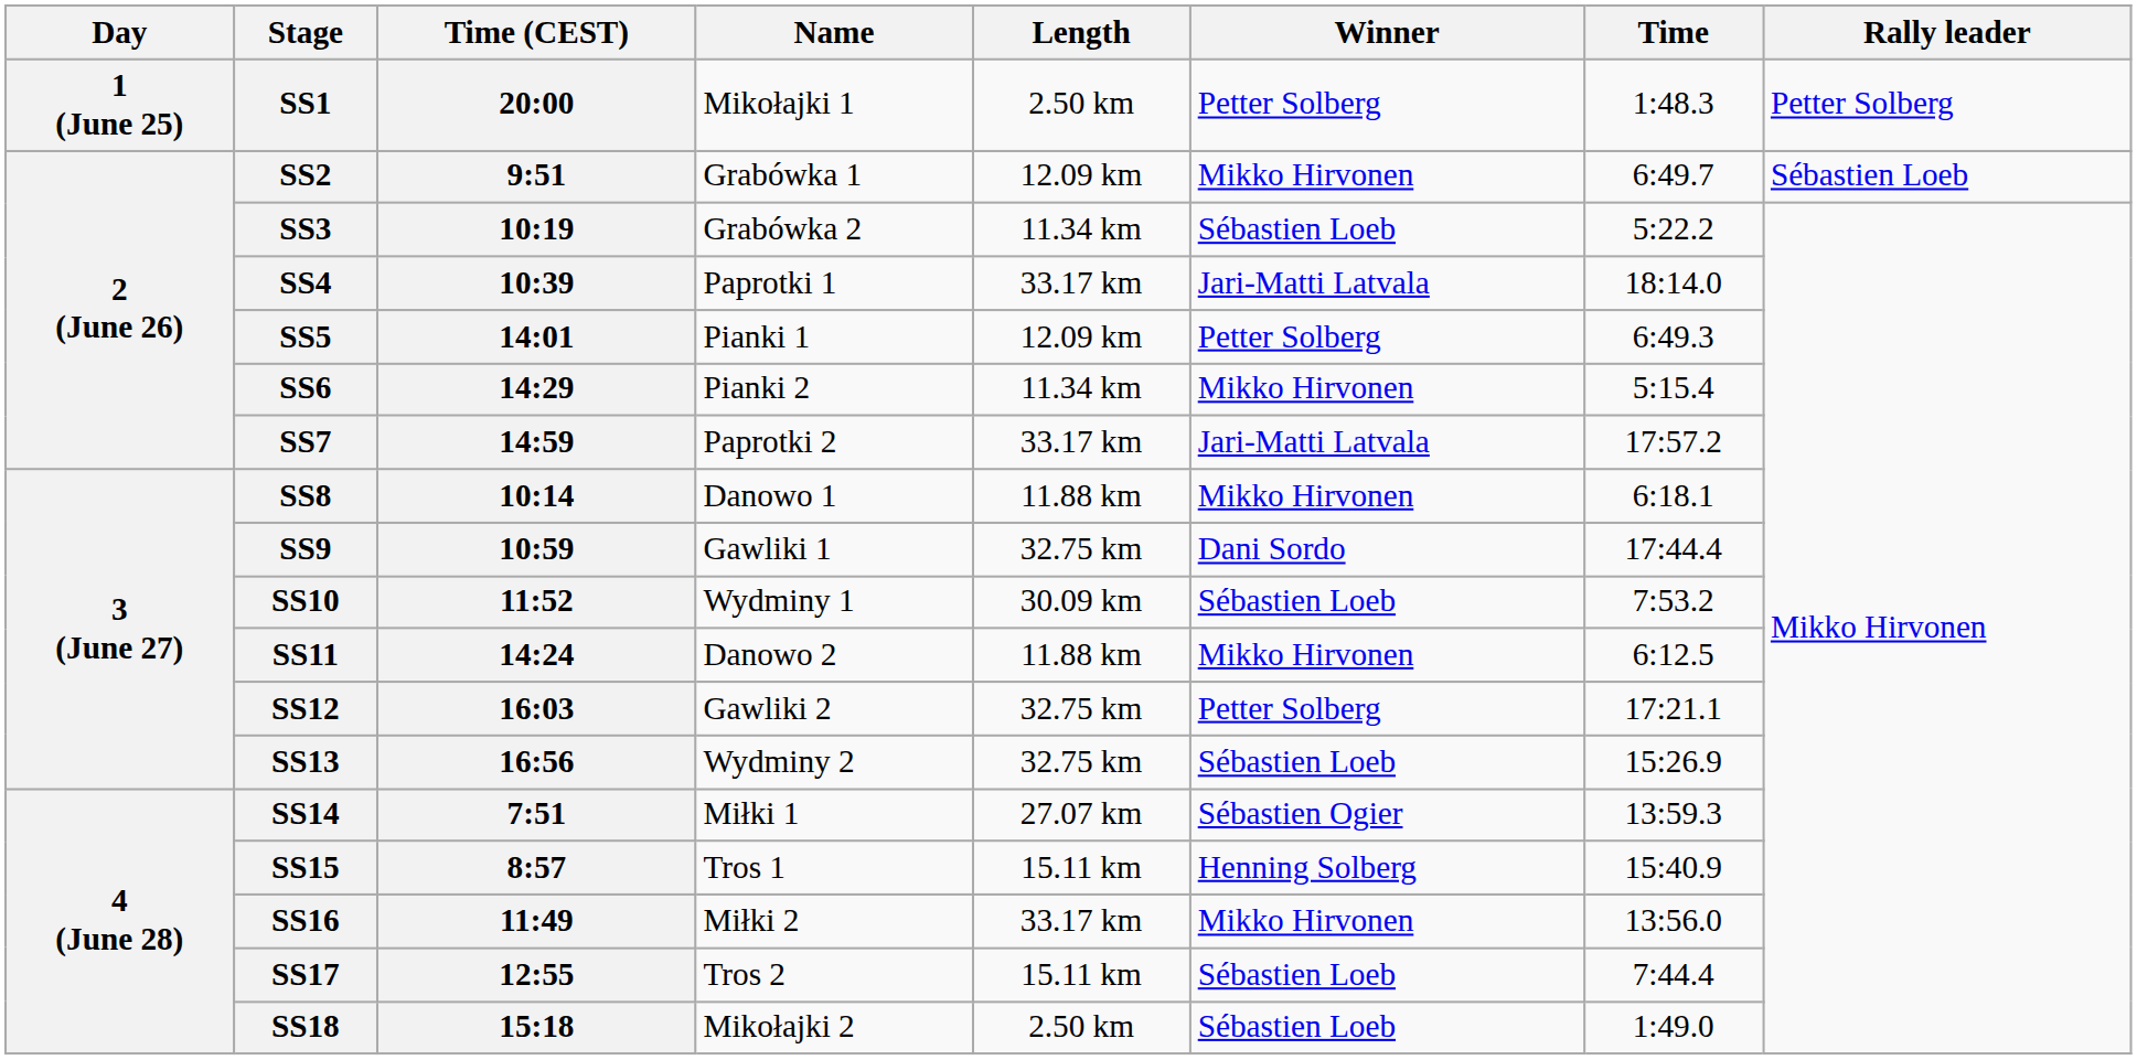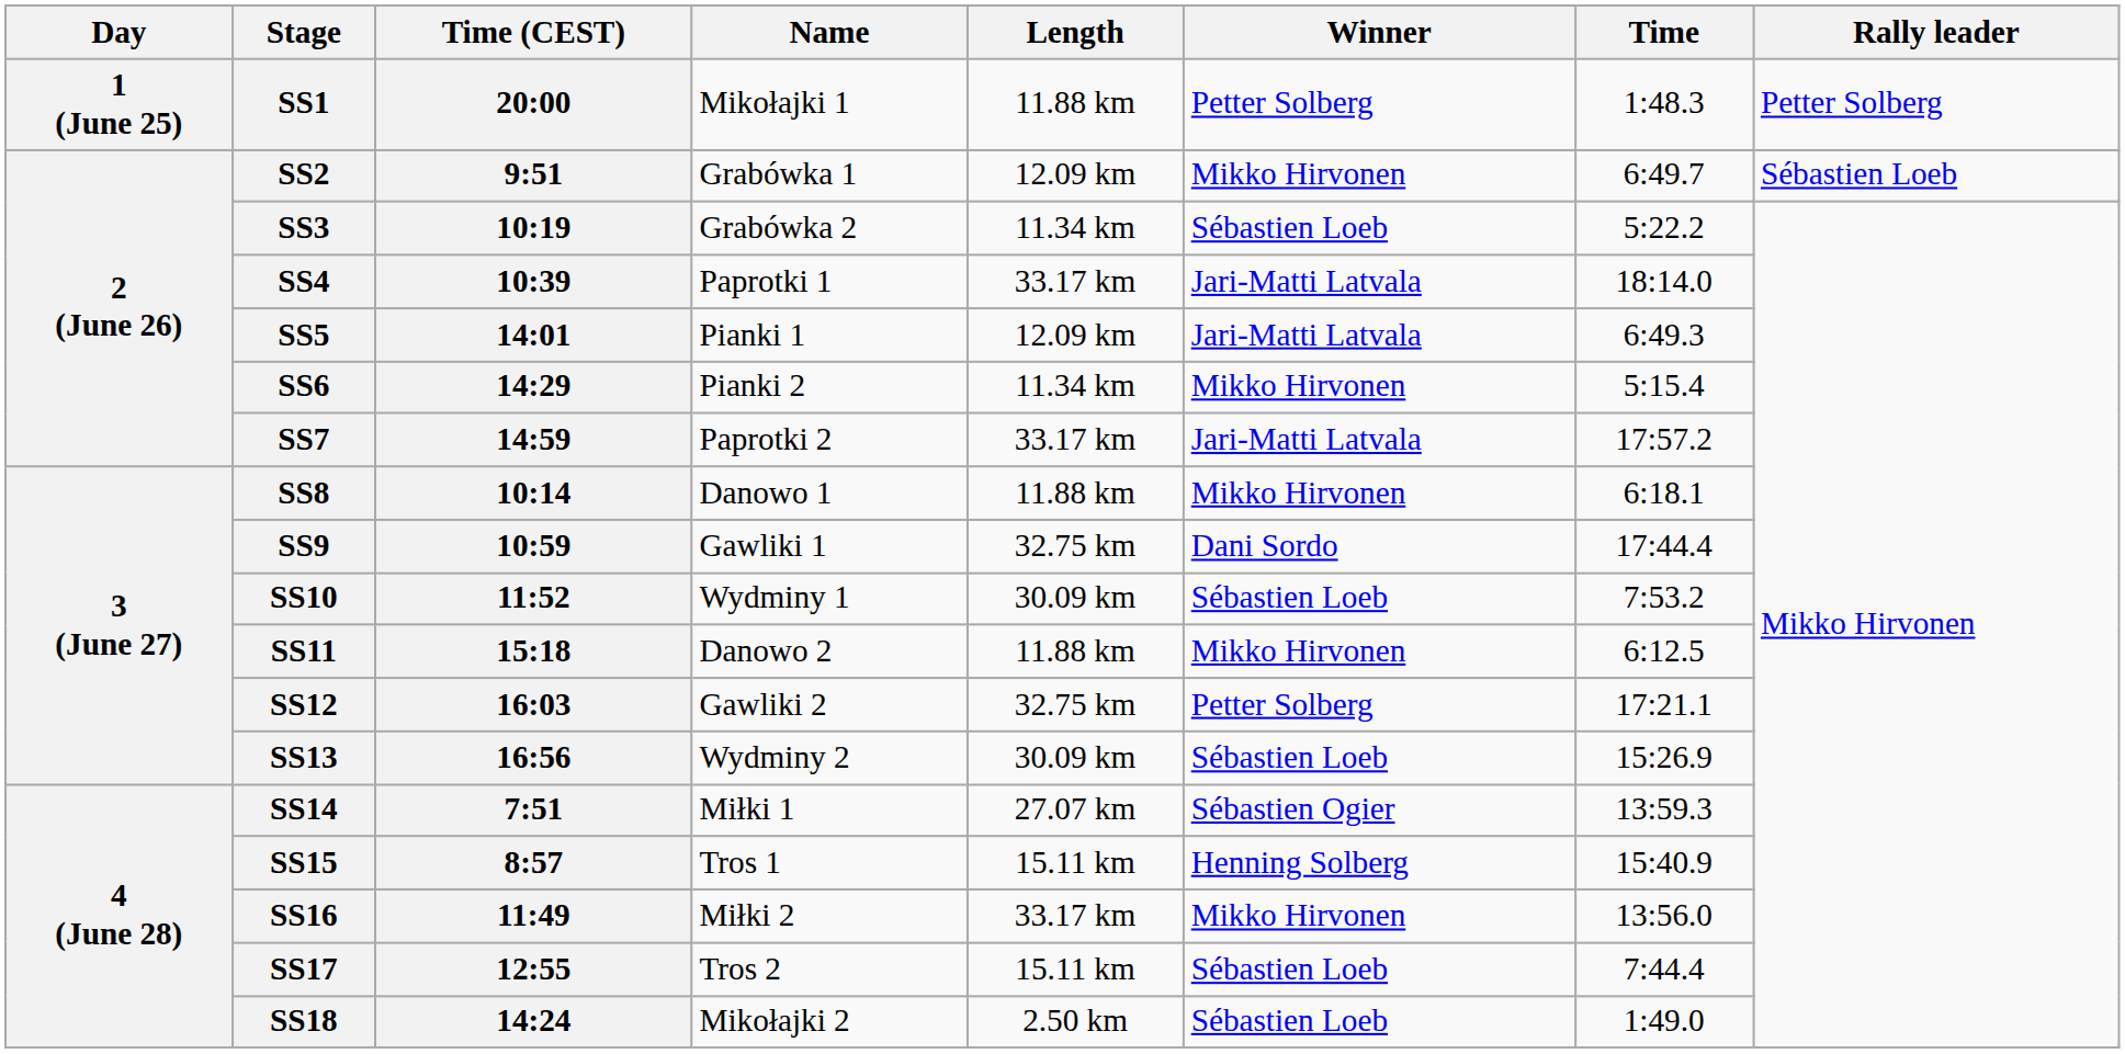 <table class="wikitable" width=100% style="text-align: center; font-size: 90%; max-width: 950px;">
 <tr>
 <th>Day</th>
 <th>Stage</th>
 <th>Time (CEST)</th>
 <th>Name</th>
 <th>Length</th>
 <th>Winner</th>
 <th>Time</th>
 <th>Rally leader</th>
 </tr>
 <tr>
 <th rowspan="1">1<br>(June 25)</th>
 <th>SS1</th>
 <th>20:00</th>
 <td align="left">Mikołajki 1</td>
-<td>2.50 km</td>
+<td>11.88 km</td>
 <td align="left"> <a href='#'>Petter Solberg</a></td>
 <td>1:48.3</td>
 <td align="left"> <a href='#'>Petter Solberg</a></td>
 </tr>
 <tr>
 <th rowspan="6">2<br>(June 26)</th>
 <th>SS2</th>
 <th>9:51</th>
 <td align="left">Grabówka 1</td>
 <td>12.09 km</td>
 <td align="left"> <a href='#'>Mikko Hirvonen</a></td>
 <td>6:49.7</td>
 <td align="left"> <a href='#'>Sébastien Loeb</a></td>
 </tr>
 <tr>
 <th>SS3</th>
 <th>10:19</th>
 <td align="left">Grabówka 2</td>
 <td>11.34 km</td>
 <td align="left"> <a href='#'>Sébastien Loeb</a></td>
 <td>5:22.2</td>
 <td align="left" rowspan=16> <a href='#'>Mikko Hirvonen</a></td>
 </tr>
 <tr>
 <th>SS4</th>
 <th>10:39</th>
 <td align="left">Paprotki 1</td>
 <td>33.17 km</td>
 <td align="left"> <a href='#'>Jari-Matti Latvala</a></td>
 <td>18:14.0</td>
 </tr>
 <tr>
 <th>SS5</th>
 <th>14:01</th>
 <td align="left">Pianki 1</td>
 <td>12.09 km</td>
-<td align="left"> <a href='#'>Petter Solberg</a></td>
+<td align="left"> <a href='#'>Jari-Matti Latvala</a></td>
 <td>6:49.3</td>
 </tr>
 <tr>
 <th>SS6</th>
 <th>14:29</th>
 <td align="left">Pianki 2</td>
 <td>11.34 km</td>
 <td align="left"> <a href='#'>Mikko Hirvonen</a></td>
 <td>5:15.4</td>
 </tr>
 <tr>
 <th>SS7</th>
 <th>14:59</th>
 <td align="left">Paprotki 2</td>
 <td>33.17 km</td>
 <td align="left"> <a href='#'>Jari-Matti Latvala</a></td>
 <td>17:57.2</td>
 </tr>
 <tr>
 <th rowspan="6">3<br>(June 27)</th>
 <th>SS8</th>
 <th>10:14</th>
 <td align="left">Danowo 1</td>
 <td>11.88 km</td>
 <td align="left"> <a href='#'>Mikko Hirvonen</a></td>
 <td>6:18.1</td>
 </tr>
 <tr>
 <th>SS9</th>
 <th>10:59</th>
 <td align="left">Gawliki 1</td>
 <td>32.75 km</td>
 <td align="left"> <a href='#'>Dani Sordo</a></td>
 <td>17:44.4</td>
 </tr>
 <tr>
 <th>SS10</th>
 <th>11:52</th>
 <td align="left">Wydminy 1</td>
 <td>30.09 km</td>
 <td align="left"> <a href='#'>Sébastien Loeb</a></td>
 <td>7:53.2</td>
 </tr>
 <tr>
 <th>SS11</th>
-<th>14:24</th>
+<th>15:18</th>
 <td align="left">Danowo 2</td>
 <td>11.88 km</td>
 <td align="left"> <a href='#'>Mikko Hirvonen</a></td>
 <td>6:12.5</td>
 </tr>
 <tr>
 <th>SS12</th>
 <th>16:03</th>
 <td align="left">Gawliki 2</td>
 <td>32.75 km</td>
 <td align="left"> <a href='#'>Petter Solberg</a></td>
 <td>17:21.1</td>
 </tr>
 <tr>
 <th>SS13</th>
 <th>16:56</th>
 <td align="left">Wydminy 2</td>
-<td>32.75 km</td>
+<td>30.09 km</td>
 <td align="left"> <a href='#'>Sébastien Loeb</a></td>
 <td>15:26.9</td>
 </tr>
 <tr>
 <th rowspan="5">4<br>(June 28)</th>
 <th>SS14</th>
 <th>7:51</th>
 <td align="left">Miłki 1</td>
 <td>27.07 km</td>
 <td align="left"> <a href='#'>Sébastien Ogier</a></td>
 <td>13:59.3</td>
 </tr>
 <tr>
 <th>SS15</th>
 <th>8:57</th>
 <td align="left">Tros 1</td>
 <td>15.11 km</td>
 <td align="left"> <a href='#'>Henning Solberg</a></td>
 <td>15:40.9</td>
 </tr>
 <tr>
 <th>SS16</th>
 <th>11:49</th>
 <td align="left">Miłki 2</td>
 <td>33.17 km</td>
 <td align="left"> <a href='#'>Mikko Hirvonen</a></td>
 <td>13:56.0</td>
 </tr>
 <tr>
 <th>SS17</th>
 <th>12:55</th>
 <td align="left">Tros 2</td>
 <td>15.11 km</td>
 <td align="left"> <a href='#'>Sébastien Loeb</a></td>
 <td>7:44.4</td>
 </tr>
 <tr>
 <th>SS18</th>
-<th>15:18</th>
+<th>14:24</th>
 <td align="left">Mikołajki 2</td>
 <td>2.50 km</td>
 <td align="left"> <a href='#'>Sébastien Loeb</a></td>
 <td>1:49.0</td>
 </tr>
 </table>
